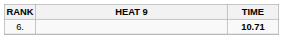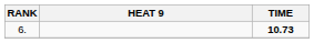 <table class="wikitable" style="border-collapse: collapse; font-size: 90%;">
 <tr>
 <th>RANK</th>
 <th style="width: 20em">HEAT 9</th>
 <th style="width: 5em">TIME</th>
 </tr>
 <tr>
 <td align="center">6.</td>
 <td></td>
-<td align="center"><strong>10.71</strong></td>
+<td align="center"><strong>10.73</strong></td>
 </tr>
 <tr>
 </tr>
 </table>
